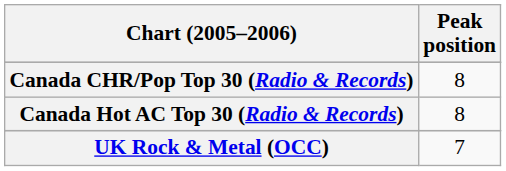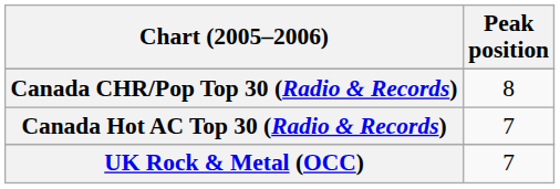 <table class="wikitable sortable plainrowheaders" style="text-align:center">
 <tr>
 <th scope="col">Chart (2005–2006)</th>
 <th scope="col">Peak<br>position</th>
 </tr>
 <tr>
 </tr>
 <tr>
 <th scope="row">Canada CHR/Pop Top 30 (<em><a href='#'>Radio & Records</a></em>)</th>
 <td>8</td>
 </tr>
 <tr>
 <th scope="row">Canada Hot AC Top 30 (<em><a href='#'>Radio & Records</a></em>)</th>
-<td>8</td>
+<td>7</td>
 </tr>
 <tr>
 </tr>
 <tr>
 </tr>
 <tr>
 </tr>
 <tr>
 <th scope="row"><a href='#'>UK Rock & Metal</a> (<a href='#'>OCC</a>)</th>
 <td>7</td>
 </tr>
 </table>
